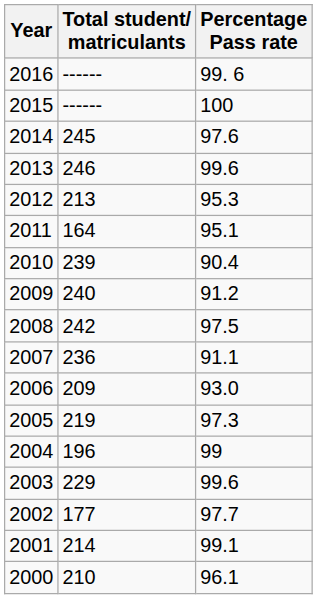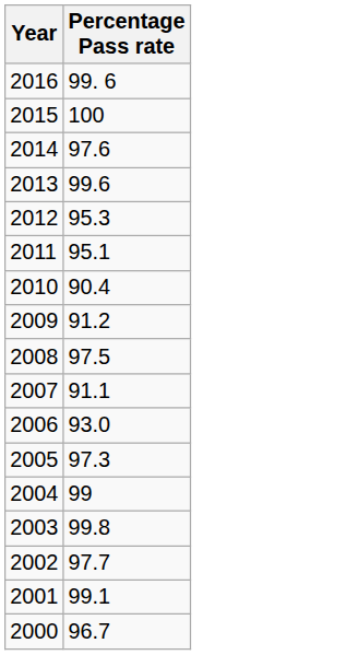 <table class="wikitable">
 <tr>
 <th>Year</th>
-<th>Total student/<br>matriculants</th>
 <th>Percentage<br>Pass rate</th>
 </tr>
 <tr>
 <td>2016</td>
-<td>------</td>
 <td>99. 6</td>
 </tr>
 <tr>
 <td>2015</td>
-<td>------</td>
 <td>100</td>
 </tr>
 <tr>
 <td>2014</td>
-<td>245</td>
 <td>97.6</td>
 </tr>
 <tr>
 <td>2013</td>
-<td>246</td>
 <td>99.6</td>
 </tr>
 <tr>
 <td>2012</td>
-<td>213</td>
 <td>95.3</td>
 </tr>
 <tr>
 <td>2011</td>
-<td>164</td>
 <td>95.1</td>
 </tr>
 <tr>
 <td>2010</td>
-<td>239</td>
 <td>90.4</td>
 </tr>
 <tr>
 <td>2009</td>
-<td>240</td>
 <td>91.2</td>
 </tr>
 <tr>
 <td>2008</td>
-<td>242</td>
 <td>97.5</td>
 </tr>
 <tr>
 <td>2007</td>
-<td>236</td>
 <td>91.1</td>
 </tr>
 <tr>
 <td>2006</td>
-<td>209</td>
 <td>93.0</td>
 </tr>
 <tr>
 <td>2005</td>
-<td>219</td>
 <td>97.3</td>
 </tr>
 <tr>
 <td>2004</td>
-<td>196</td>
 <td>99</td>
 </tr>
 <tr>
 <td>2003</td>
-<td>229</td>
-<td>99.6</td>
+<td>99.8</td>
 </tr>
 <tr>
 <td>2002</td>
-<td>177</td>
 <td>97.7</td>
 </tr>
 <tr>
 <td>2001</td>
-<td>214</td>
 <td>99.1</td>
 </tr>
 <tr>
 <td>2000</td>
-<td>210</td>
-<td>96.1</td>
+<td>96.7</td>
 </tr>
 </table>
